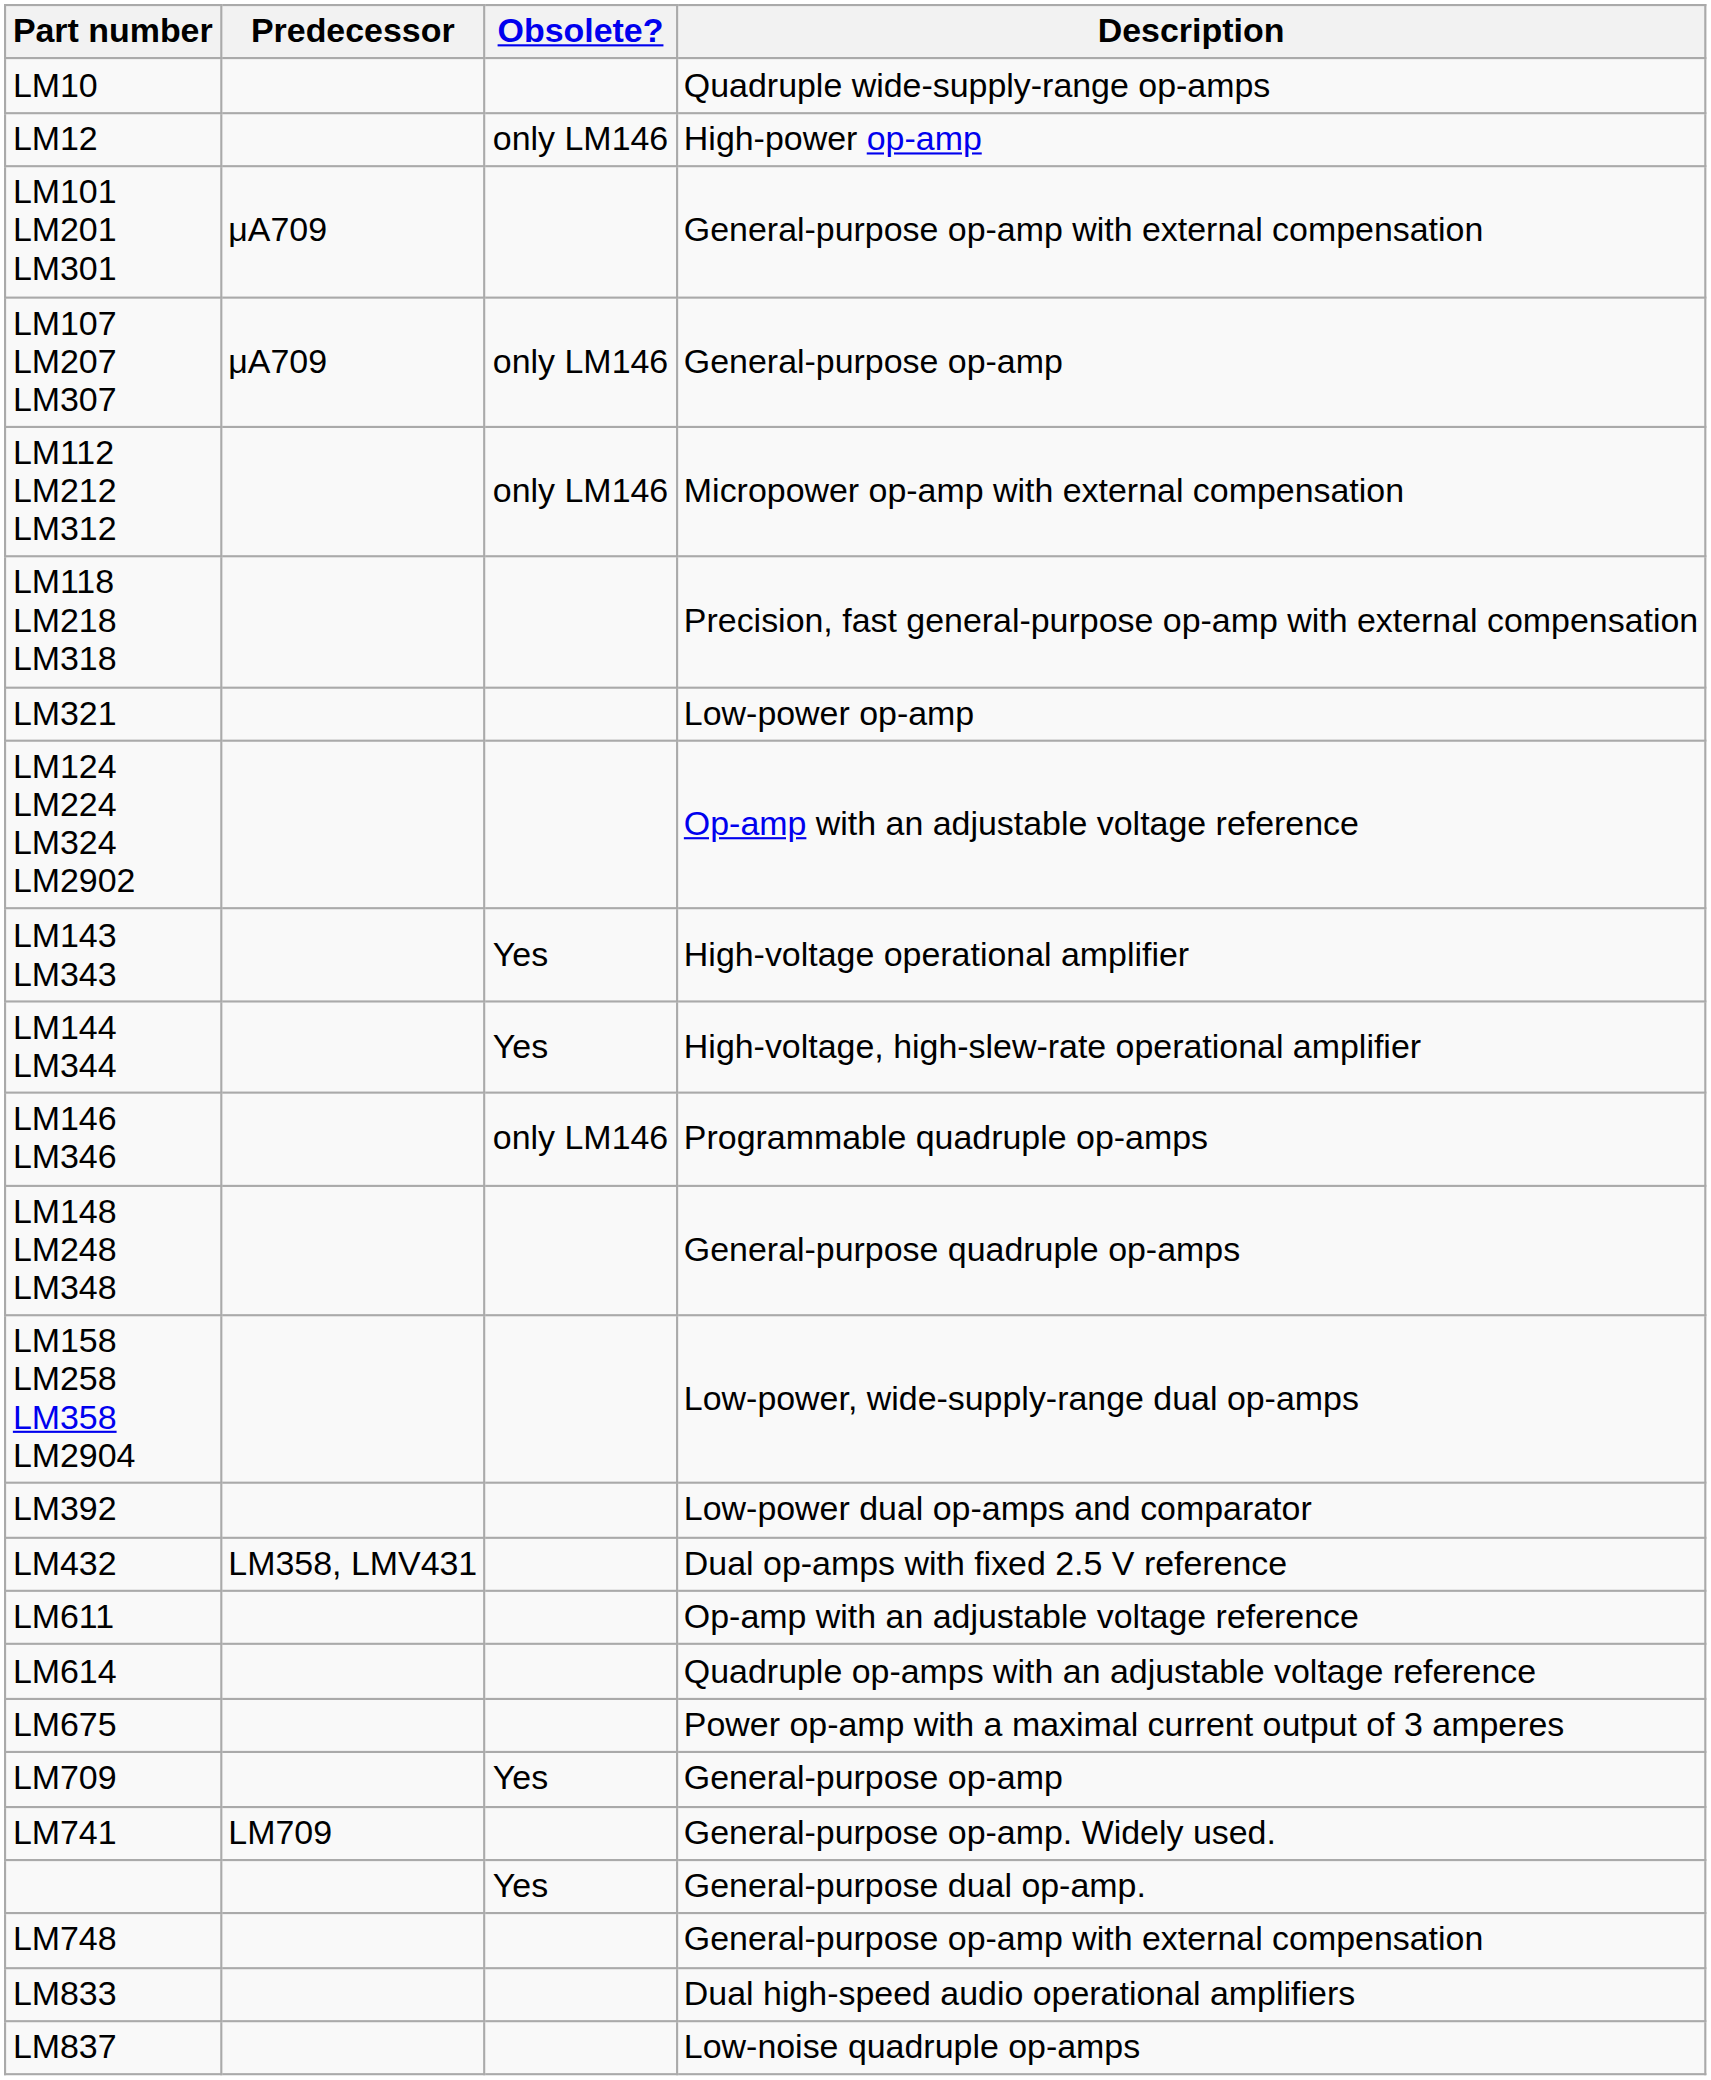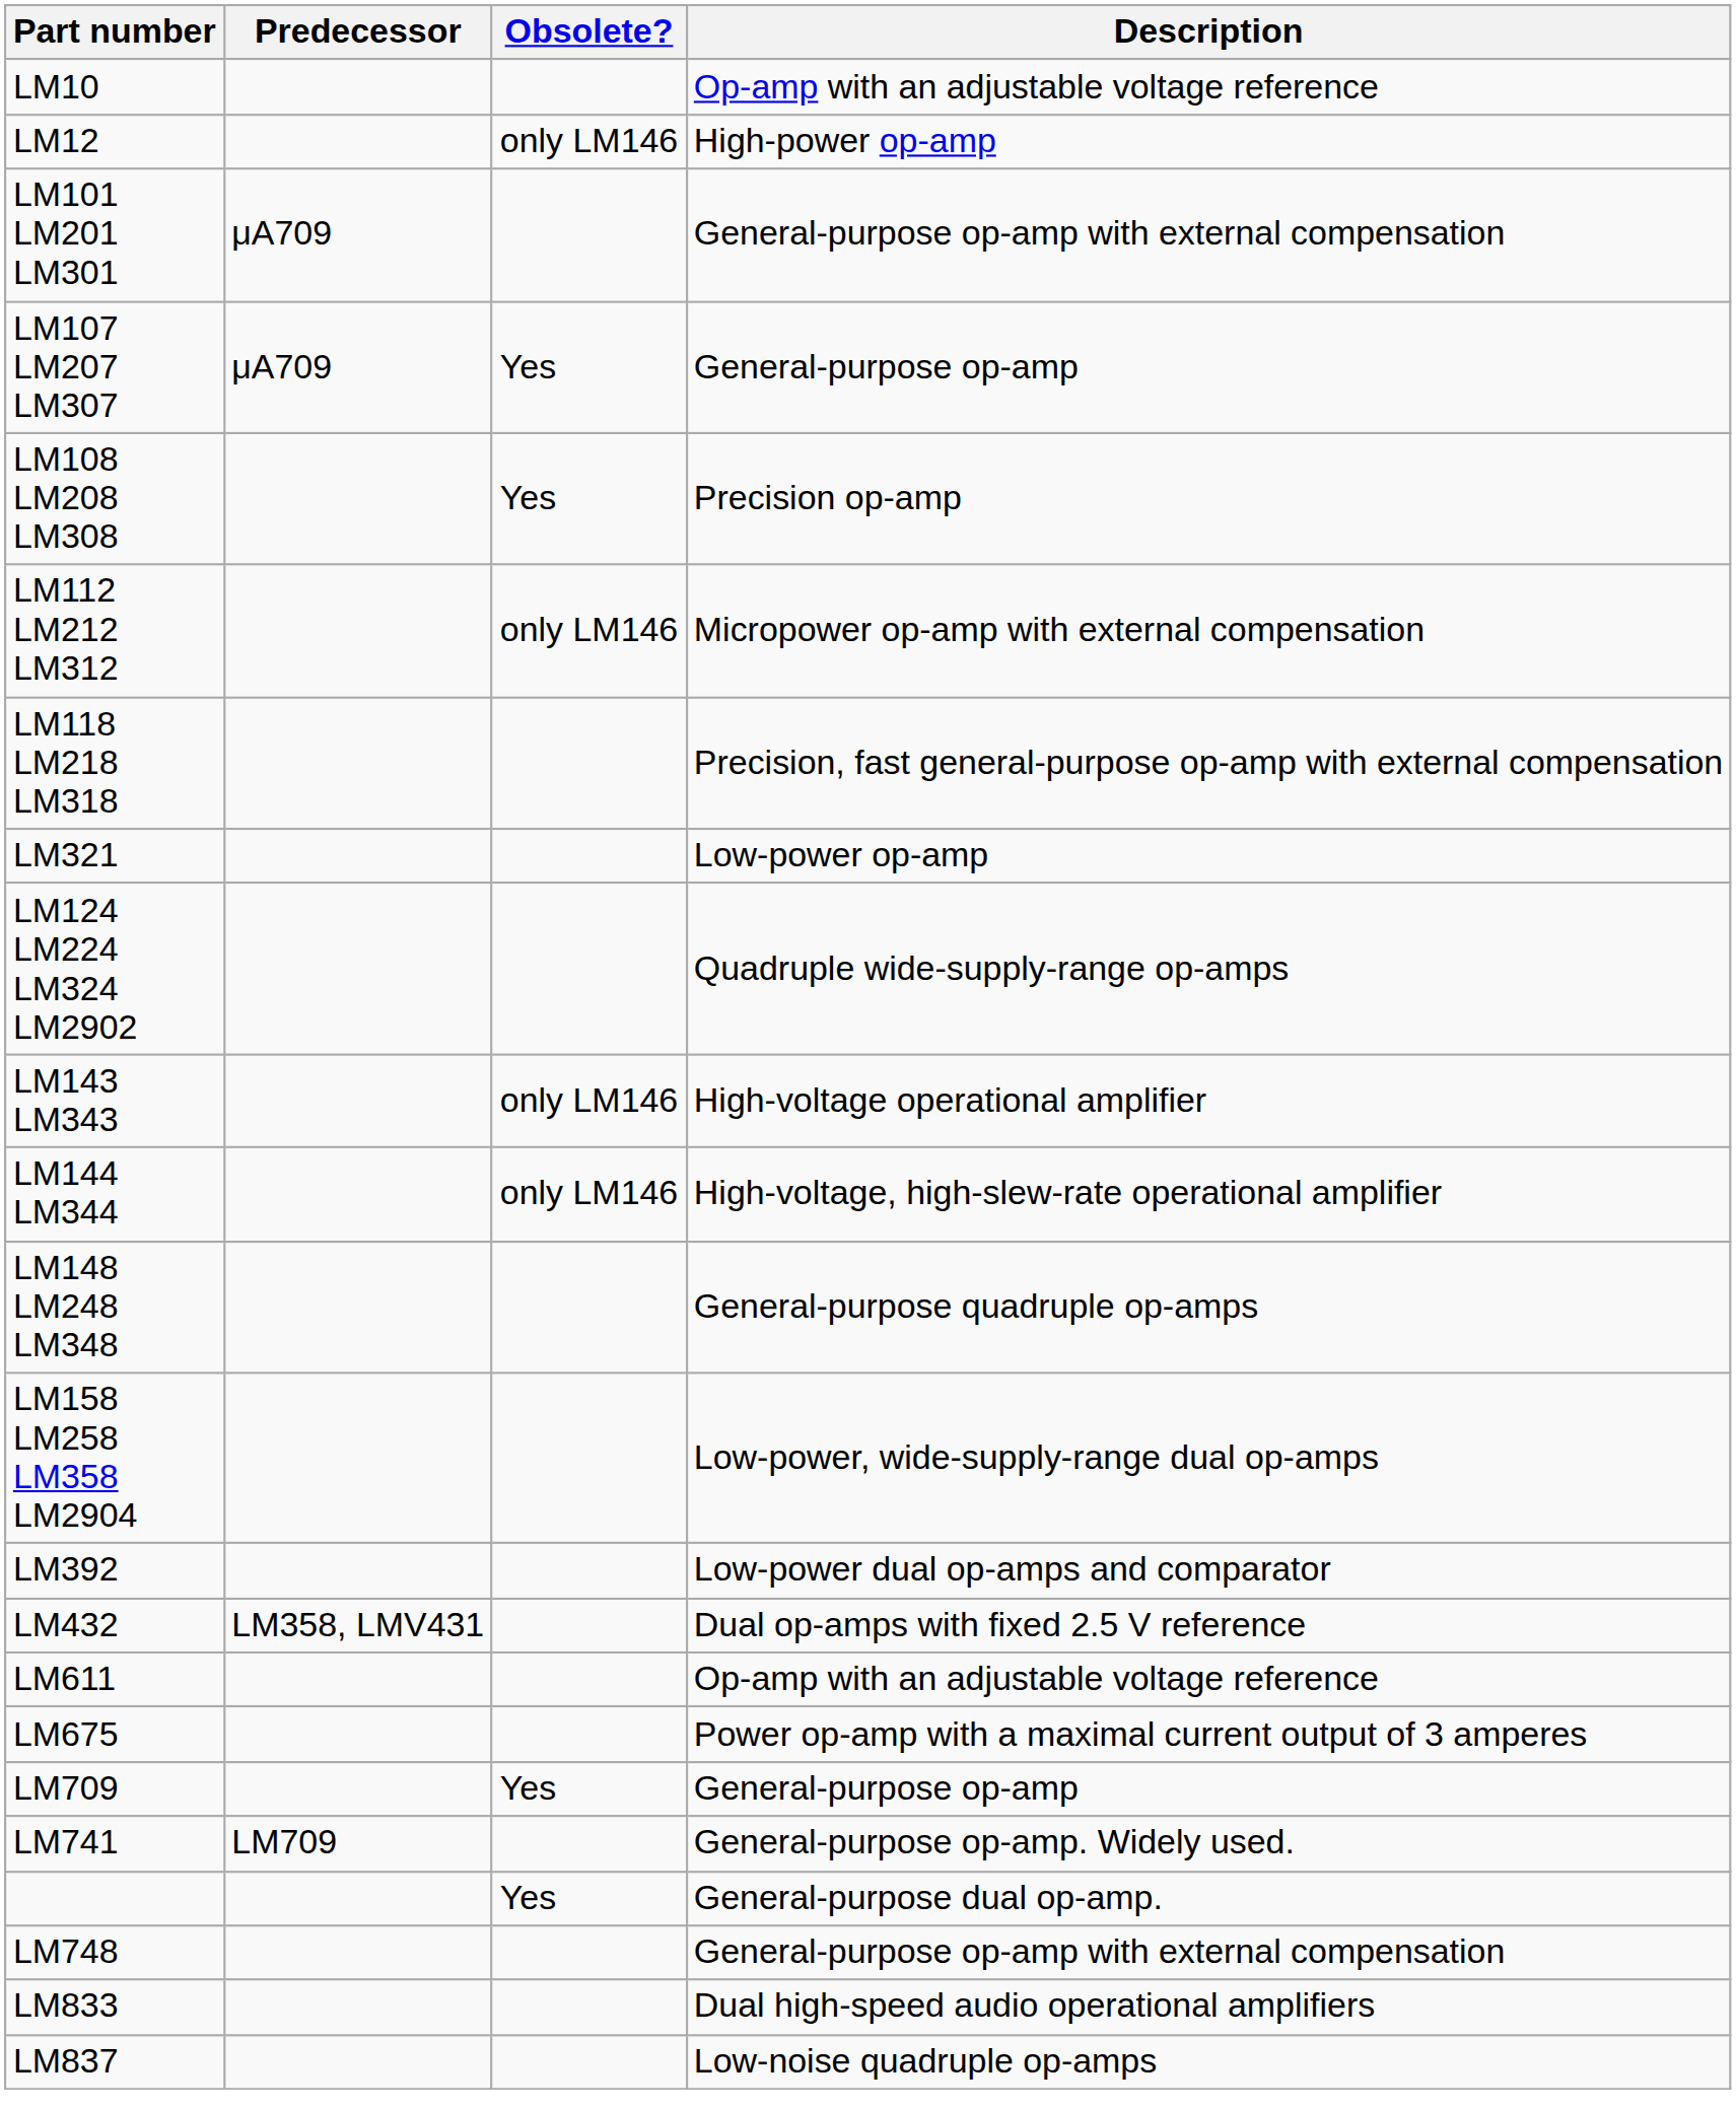 <table class="wikitable">
 <tr>
 <th>Part number</th>
 <th>Predecessor</th>
 <th><a href='#'>Obsolete?</a></th>
 <th>Description</th>
 </tr>
 <tr>
 <td> LM10</td>
 <td></td>
 <td></td>
-<td> Quadruple wide-supply-range op-amps</td>
+<td> <a href='#'>Op-amp</a> with an adjustable voltage reference </td>
 </tr>
 <tr>
 <td>LM12</td>
 <td></td>
 <td> only LM146</td>
 <td>High-power <a href='#'>op-amp</a></td>
 </tr>
 <tr>
 <td> LM101<br>LM201<br>LM301</td>
 <td> μA709</td>
 <td></td>
 <td> General-purpose op-amp with external compensation</td>
 </tr>
 <tr>
 <td> LM107<br>LM207<br>LM307</td>
 <td> μA709</td>
-<td> only LM146</td>
+<td> Yes</td>
 <td> General-purpose op-amp</td>
+</tr>
+<tr>
+<td> LM108<br>LM208<br>LM308</td>
+<td></td>
+<td> Yes</td>
+<td> Precision op-amp</td>
 </tr>
 <tr>
 <td> LM112<br>LM212<br>LM312</td>
 <td></td>
 <td> only LM146</td>
 <td> Micropower op-amp with external compensation</td>
 </tr>
 <tr>
 <td> LM118<br>LM218<br>LM318</td>
 <td></td>
 <td></td>
 <td> Precision, fast general-purpose op-amp with external compensation</td>
 </tr>
 <tr>
 <td> LM321</td>
 <td></td>
 <td></td>
 <td> Low-power op-amp</td>
 </tr>
 <tr>
 <td> LM124<br>LM224<br>LM324<br>LM2902</td>
 <td></td>
 <td></td>
-<td> <a href='#'>Op-amp</a> with an adjustable voltage reference </td>
+<td> Quadruple wide-supply-range op-amps</td>
 </tr>
 <tr>
 <td> LM143<br>LM343</td>
 <td></td>
-<td> Yes</td>
+<td> only LM146</td>
 <td> High-voltage operational amplifier</td>
 </tr>
 <tr>
 <td> LM144<br>LM344</td>
 <td></td>
-<td> Yes</td>
+<td> only LM146</td>
 <td> High-voltage, high-slew-rate operational amplifier</td>
-</tr>
-<tr>
-<td> LM146<br>LM346</td>
-<td></td>
-<td> only LM146</td>
-<td> Programmable quadruple op-amps</td>
 </tr>
 <tr>
 <td> LM148<br>LM248<br>LM348</td>
 <td></td>
 <td></td>
 <td> General-purpose quadruple op-amps</td>
 </tr>
 <tr>
 <td> LM158<br>LM258<br><a href='#'>LM358</a><br>LM2904</td>
 <td></td>
 <td></td>
 <td> Low-power, wide-supply-range dual op-amps</td>
 </tr>
 <tr>
 <td> LM392</td>
 <td></td>
 <td></td>
 <td> Low-power dual op-amps and comparator</td>
 </tr>
 <tr>
 <td> LM432</td>
 <td> LM358, LMV431</td>
 <td></td>
 <td> Dual op-amps with fixed 2.5 V reference</td>
 </tr>
 <tr>
 <td> LM611</td>
 <td></td>
 <td></td>
 <td> Op-amp with an adjustable voltage reference</td>
-</tr>
-<tr>
-<td> LM614</td>
-<td></td>
-<td></td>
-<td> Quadruple op-amps with an adjustable voltage reference</td>
 </tr>
 <tr>
 <td> LM675</td>
 <td></td>
 <td></td>
 <td> Power op-amp with a maximal current output of 3 amperes</td>
 </tr>
 <tr>
 <td> LM709</td>
 <td></td>
 <td> Yes</td>
 <td> General-purpose op-amp</td>
 </tr>
 <tr>
 <td> LM741</td>
 <td> LM709</td>
 <td></td>
 <td> General-purpose op-amp. Widely used.</td>
 </tr>
 <tr>
 <td> </td>
 <td></td>
 <td> Yes</td>
 <td> General-purpose dual op-amp.</td>
 </tr>
 <tr>
 <td> LM748</td>
 <td></td>
 <td></td>
 <td> General-purpose op-amp with external compensation</td>
 </tr>
 <tr>
 <td> LM833</td>
 <td></td>
 <td></td>
 <td> Dual high-speed audio operational amplifiers</td>
 </tr>
 <tr>
 <td> LM837</td>
 <td></td>
 <td></td>
 <td> Low-noise quadruple op-amps </td>
 </tr>
 </table>
